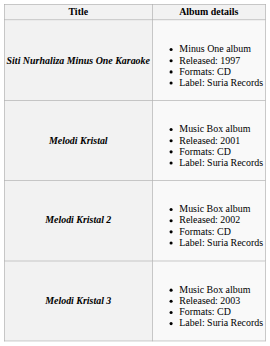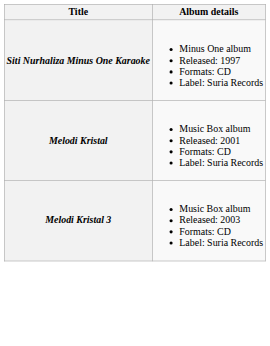 <table class="wikitable plainrowheaders">
 <tr>
 <th>Title</th>
 <th>Album details</th>
 </tr>
 <tr>
 <th scope="row"><em>Siti Nurhaliza Minus One Karaoke</em></th>
 <td><br><ul><li>Minus One album</li><li>Released: 1997</li><li>Formats: CD</li><li>Label: Suria Records</li></ul></td>
 </tr>
 <tr>
 <th scope="row"><em>Melodi Kristal</em></th>
 <td><br><ul><li>Music Box album</li><li>Released: 2001</li><li>Formats: CD</li><li>Label: Suria Records</li></ul></td>
 </tr>
 <tr>
-<th scope="row"><em>Melodi Kristal 2</em></th>
-<td><br><ul><li>Music Box album</li><li>Released: 2002</li><li>Formats: CD</li><li>Label: Suria Records</li></ul></td>
-</tr>
-<tr>
 <th scope="row"><em>Melodi Kristal 3</em></th>
 <td><br><ul><li>Music Box album</li><li>Released: 2003</li><li>Formats: CD</li><li>Label: Suria Records</li></ul></td>
 </tr>
 </table>
